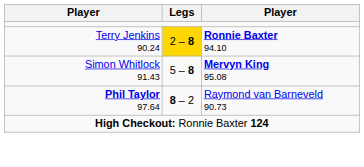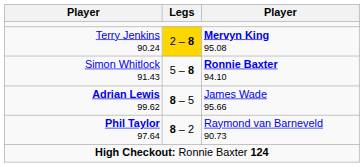 <table class=wikitable style="text-align:center">
 <tr>
 <th width=225>Player</th>
 <th width=50>Legs</th>
 <th width=225>Player</th>
 </tr>
 <tr align=center>
 <td colspan="3"></td>
 </tr>
 <tr align=left>
 <td align=right><a href='#'>Terry Jenkins</a>  <br> <small><span>90.24</span></small></td>
 <td align=center style="background: gold;">2 – <strong>8</strong></td>
-<td> <strong><a href='#'>Ronnie Baxter</a></strong> <br> <small><span>94.10</span></small></td>
+<td> <strong><a href='#'>Mervyn King</a></strong> <br> <small><span>95.08</span></small></td>
 </tr>
 <tr align=left>
 <td align=right><a href='#'>Simon Whitlock</a>  <br> <small><span>91.43</span></small></td>
 <td align=center>5 – <strong>8</strong></td>
-<td> <strong><a href='#'>Mervyn King</a></strong> <br> <small><span>95.08</span></small></td>
+<td> <strong><a href='#'>Ronnie Baxter</a></strong> <br> <small><span>94.10</span></small></td>
+</tr>
+<tr align=left>
+<td align=right><strong><a href='#'>Adrian Lewis</a></strong>  <br> <small><span>99.62</span></small></td>
+<td align=center><strong>8</strong> – 5</td>
+<td> <a href='#'>James Wade</a> <br> <small><span>95.66</span></small></td>
 </tr>
 <tr align=left>
 <td align=right><strong><a href='#'>Phil Taylor</a></strong>  <br> <small><span>97.64</span></small></td>
 <td align=center><strong>8</strong> – 2</td>
 <td> <a href='#'>Raymond van Barneveld</a> <br> <small><span>90.73</span></small></td>
 </tr>
 <tr align=center>
 <td colspan="3"><strong>High Checkout:</strong> Ronnie Baxter <strong>124</strong></td>
 </tr>
 </table>
